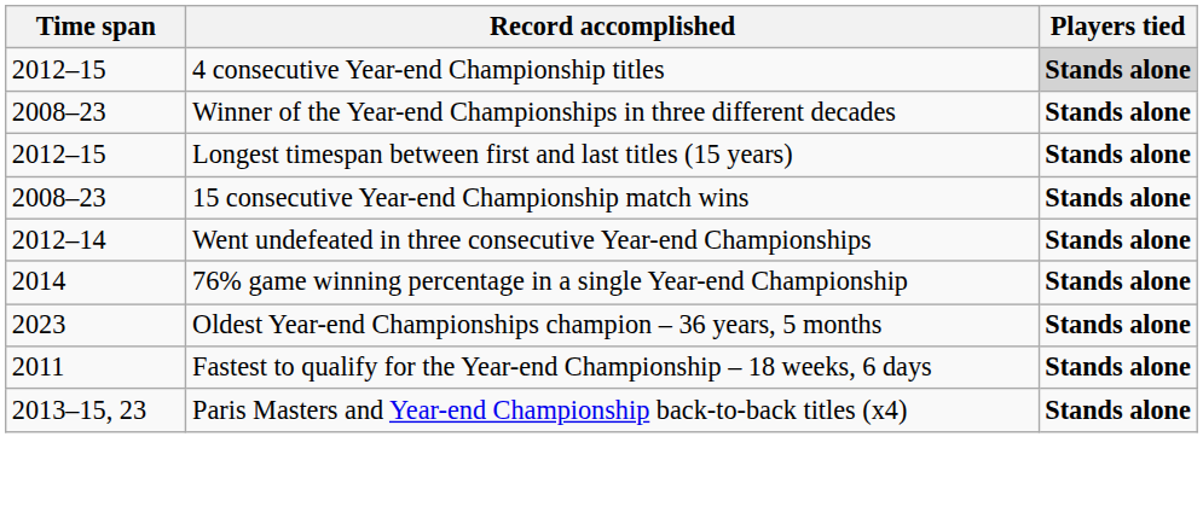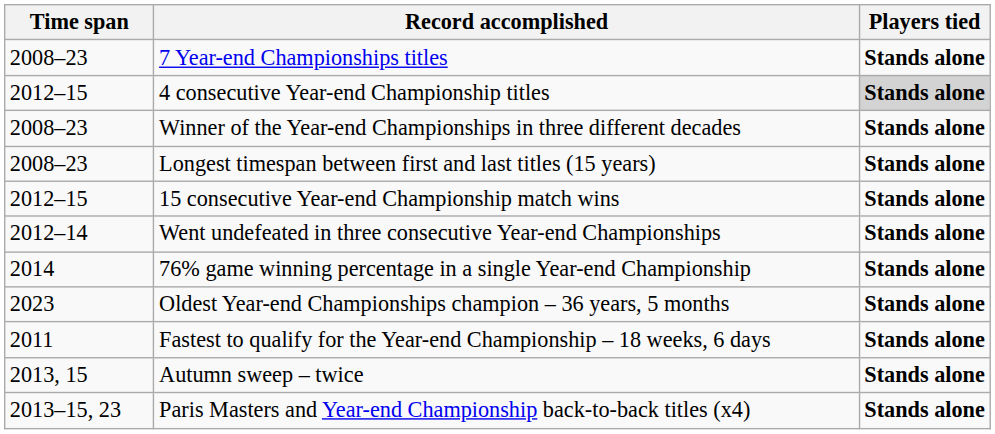 <table class="wikitable">
 <tr>
 <th width="100">Time span</th>
 <th width="500">Record accomplished</th>
 <th>Players tied</th>
+</tr>
+<tr>
+<td>2008–23</td>
+<td><a href='#'>7 Year-end Championships titles</a></td>
+<td><strong>Stands alone</strong></td>
 </tr>
 <tr>
 <td>2012–15</td>
 <td>4 consecutive Year-end Championship titles</td>
 <td style="background: lightgrey;"><strong>Stands alone</strong></td>
 </tr>
 <tr>
 <td>2008–23</td>
 <td>Winner of the Year-end Championships in three different decades</td>
 <td><strong>Stands alone</strong></td>
 </tr>
 <tr>
-<td>2012–15</td>
+<td>2008–23</td>
 <td>Longest timespan between first and last titles (15 years)</td>
 <td><strong>Stands alone</strong></td>
 </tr>
 <tr>
-<td>2008–23</td>
+<td>2012–15</td>
 <td>15 consecutive Year-end Championship match wins</td>
 <td><strong>Stands alone</strong></td>
 </tr>
 <tr>
 <td>2012–14</td>
 <td>Went undefeated in three consecutive Year-end Championships</td>
 <td><strong>Stands alone</strong></td>
 </tr>
 <tr>
 <td>2014</td>
 <td>76% game winning percentage in a single Year-end Championship</td>
 <td><strong>Stands alone</strong></td>
 </tr>
 <tr>
 <td>2023</td>
 <td>Oldest Year-end Championships champion – 36 years, 5 months</td>
 <td><strong>Stands alone</strong></td>
 </tr>
 <tr>
 <td>2011</td>
 <td>Fastest to qualify for the Year-end Championship – 18 weeks, 6 days</td>
 <td><strong>Stands alone</strong></td>
 </tr>
 <tr>
+<td>2013, 15</td>
+<td>Autumn sweep – twice</td>
+<td><strong>Stands alone</strong></td>
+</tr>
+<tr>
 <td>2013–15, 23</td>
 <td>Paris Masters and <a href='#'>Year-end Championship</a> back-to-back titles (x4)</td>
 <td><strong>Stands alone</strong></td>
 </tr>
 </table>
